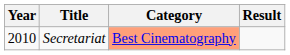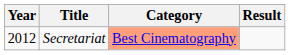 <table class="wikitable">
 <tr>
 <th>Year</th>
 <th>Title</th>
 <th>Category</th>
 <th>Result</th>
 </tr>
 <tr>
-<td>2010</td>
+<td>2012</td>
 <td><em>Secretariat</em></td>
 <td style="background: lightsalmon;"><a href='#'>Best Cinematography</a></td>
 <td></td>
 </tr>
 </table>
